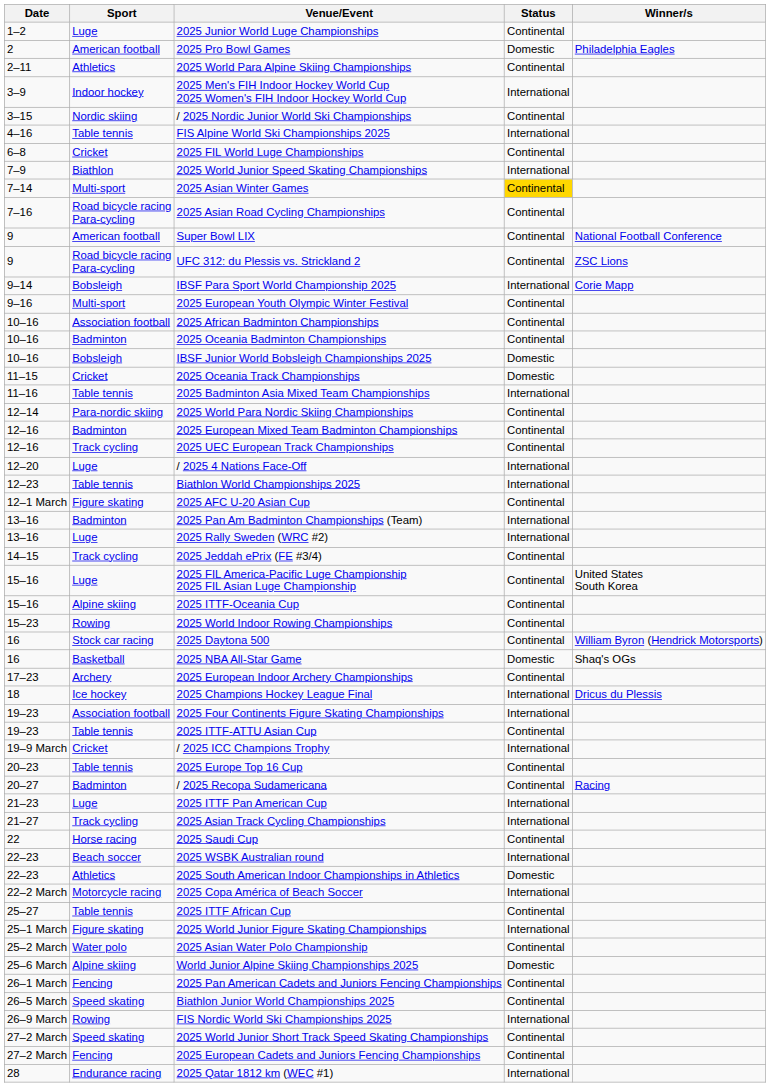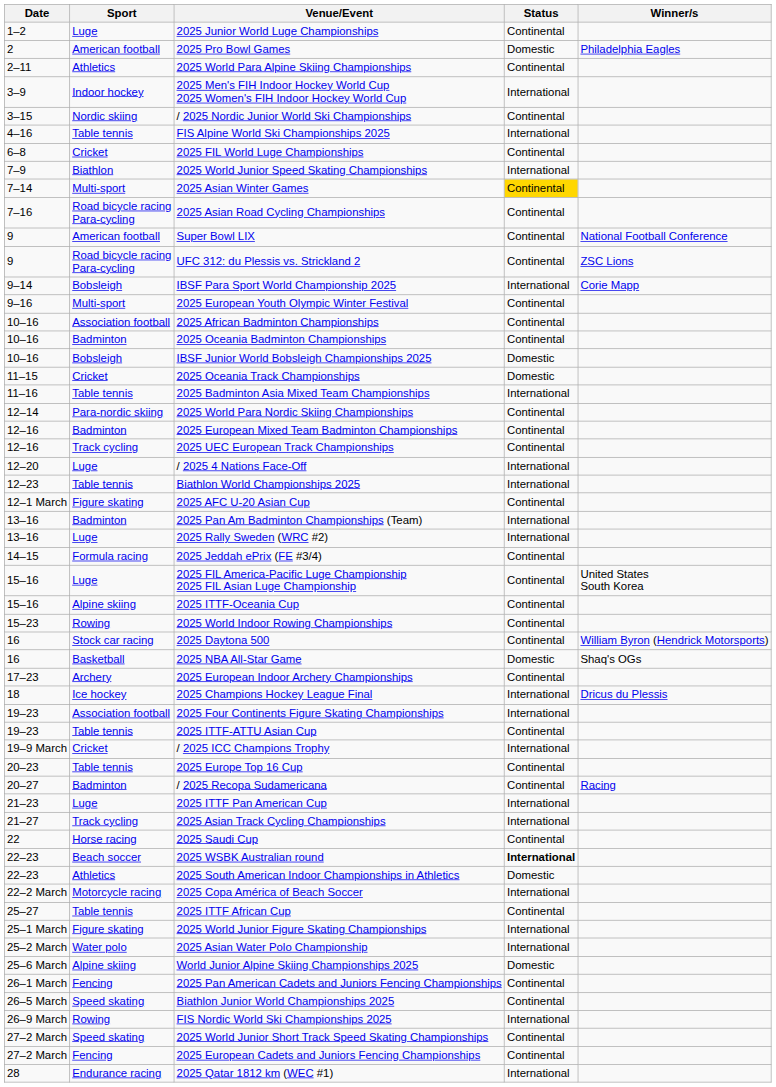 <table class="wikitable source">
 <tr>
 <th>Date</th>
 <th>Sport</th>
 <th>Venue/Event</th>
 <th>Status</th>
 <th>Winner/s</th>
 </tr>
 <tr>
 <td>1–2</td>
 <td><a href='#'>Luge</a></td>
 <td> <a href='#'>2025 Junior World Luge Championships</a></td>
 <td>Continental</td>
 <td></td>
 </tr>
 <tr>
 <td>2</td>
 <td><a href='#'>American football</a></td>
 <td> <a href='#'>2025 Pro Bowl Games</a></td>
 <td>Domestic</td>
 <td> <a href='#'>Philadelphia Eagles</a></td>
 </tr>
 <tr>
 <td>2–11</td>
 <td><a href='#'>Athletics</a></td>
 <td> <a href='#'>2025 World Para Alpine Skiing Championships</a></td>
 <td>Continental</td>
 <td></td>
 </tr>
 <tr>
 <td>3–9</td>
 <td><a href='#'>Indoor hockey</a></td>
 <td> <a href='#'>2025 Men's FIH Indoor Hockey World Cup</a><br> <a href='#'>2025 Women's FIH Indoor Hockey World Cup</a></td>
 <td>International</td>
 <td></td>
 </tr>
 <tr>
 <td>3–15</td>
 <td><a href='#'>Nordic skiing</a></td>
 <td>/ <a href='#'>2025 Nordic Junior World Ski Championships</a></td>
 <td>Continental</td>
 <td></td>
 </tr>
 <tr>
 <td>4–16</td>
 <td><a href='#'>Table tennis</a></td>
 <td> <a href='#'>FIS Alpine World Ski Championships 2025</a></td>
 <td>International</td>
 <td></td>
 </tr>
 <tr>
 <td>6–8</td>
 <td><a href='#'>Cricket</a></td>
 <td> <a href='#'>2025 FIL World Luge Championships</a></td>
 <td>Continental</td>
 <td></td>
 </tr>
 <tr>
 <td>7–9</td>
 <td><a href='#'>Biathlon</a></td>
 <td> <a href='#'>2025 World Junior Speed Skating Championships</a></td>
 <td>International</td>
 <td></td>
 </tr>
 <tr>
 <td>7–14</td>
 <td><a href='#'>Multi-sport</a></td>
 <td> <a href='#'>2025 Asian Winter Games</a></td>
 <td style="background: gold;">Continental</td>
 <td></td>
 </tr>
 <tr>
 <td>7–16</td>
 <td><a href='#'>Road bicycle racing</a><br><a href='#'>Para-cycling</a></td>
 <td> <a href='#'>2025 Asian Road Cycling Championships</a></td>
 <td>Continental</td>
 <td></td>
 </tr>
 <tr>
 <td>9</td>
 <td><a href='#'>American football</a></td>
 <td> <a href='#'>Super Bowl LIX</a></td>
 <td>Continental</td>
 <td><a href='#'>National Football Conference</a></td>
 </tr>
 <tr>
 <td>9</td>
 <td><a href='#'>Road bicycle racing</a><br><a href='#'>Para-cycling</a></td>
 <td> <a href='#'>UFC 312: du Plessis vs. Strickland 2</a></td>
 <td>Continental</td>
 <td> <a href='#'>ZSC Lions</a></td>
 </tr>
 <tr>
 <td>9–14</td>
 <td><a href='#'>Bobsleigh</a></td>
 <td> <a href='#'>IBSF Para Sport World Championship 2025</a></td>
 <td>International</td>
 <td> <a href='#'>Corie Mapp</a></td>
 </tr>
 <tr>
 <td>9–16</td>
 <td><a href='#'>Multi-sport</a></td>
 <td> <a href='#'>2025 European Youth Olympic Winter Festival</a></td>
 <td>Continental</td>
 <td></td>
 </tr>
 <tr>
 <td>10–16</td>
 <td><a href='#'>Association football</a></td>
 <td> <a href='#'>2025 African Badminton Championships</a></td>
 <td>Continental</td>
 <td></td>
 </tr>
 <tr>
 <td>10–16</td>
 <td><a href='#'>Badminton</a></td>
 <td> <a href='#'>2025 Oceania Badminton Championships</a></td>
 <td>Continental</td>
 <td></td>
 </tr>
 <tr>
 <td>10–16</td>
 <td><a href='#'>Bobsleigh</a></td>
 <td> <a href='#'>IBSF Junior World Bobsleigh Championships 2025</a></td>
 <td>Domestic</td>
 <td></td>
 </tr>
 <tr>
 <td>11–15</td>
 <td><a href='#'>Cricket</a></td>
 <td> <a href='#'>2025 Oceania Track Championships</a></td>
 <td>Domestic</td>
 <td></td>
 </tr>
 <tr>
 <td>11–16</td>
 <td><a href='#'>Table tennis</a></td>
 <td> <a href='#'>2025 Badminton Asia Mixed Team Championships</a></td>
 <td>International</td>
 <td></td>
 </tr>
 <tr>
 <td>12–14</td>
 <td><a href='#'>Para-nordic skiing</a></td>
 <td> <a href='#'>2025 World Para Nordic Skiing Championships</a></td>
 <td>Continental</td>
 <td></td>
 </tr>
 <tr>
 <td>12–16</td>
 <td><a href='#'>Badminton</a></td>
 <td> <a href='#'>2025 European Mixed Team Badminton Championships</a></td>
 <td>Continental</td>
 <td></td>
 </tr>
 <tr>
 <td>12–16</td>
 <td><a href='#'>Track cycling</a></td>
 <td> <a href='#'>2025 UEC European Track Championships</a></td>
 <td>Continental</td>
 <td></td>
 </tr>
 <tr>
 <td>12–20</td>
 <td><a href='#'>Luge</a></td>
 <td>/ <a href='#'>2025 4 Nations Face-Off</a></td>
 <td>International</td>
 <td></td>
 </tr>
 <tr>
 <td>12–23</td>
 <td><a href='#'>Table tennis</a></td>
 <td> <a href='#'>Biathlon World Championships 2025</a></td>
 <td>International</td>
 <td></td>
 </tr>
 <tr>
 <td>12–1 March</td>
 <td><a href='#'>Figure skating</a></td>
 <td> <a href='#'>2025 AFC U-20 Asian Cup</a></td>
 <td>Continental</td>
 <td></td>
 </tr>
 <tr>
 <td>13–16</td>
 <td><a href='#'>Badminton</a></td>
 <td> <a href='#'>2025 Pan Am Badminton Championships</a> (Team)</td>
 <td>International</td>
 <td></td>
 </tr>
 <tr>
 <td>13–16</td>
 <td><a href='#'>Luge</a></td>
 <td> <a href='#'>2025 Rally Sweden</a> (<a href='#'>WRC</a> #2)</td>
 <td>International</td>
 <td></td>
 </tr>
 <tr>
 <td>14–15</td>
-<td><a href='#'>Track cycling</a></td>
+<td><a href='#'>Formula racing</a></td>
 <td> <a href='#'>2025 Jeddah ePrix</a> (<a href='#'>FE</a> #3/4)</td>
 <td>Continental</td>
 <td></td>
 </tr>
 <tr>
 <td>15–16</td>
 <td><a href='#'>Luge</a></td>
 <td> <a href='#'>2025 FIL America-Pacific Luge Championship</a><br> <a href='#'>2025 FIL Asian Luge Championship</a></td>
 <td>Continental</td>
 <td> United States<br> South Korea</td>
 </tr>
 <tr>
 <td>15–16</td>
 <td><a href='#'>Alpine skiing</a></td>
 <td> <a href='#'>2025 ITTF-Oceania Cup</a></td>
 <td>Continental</td>
 <td></td>
 </tr>
 <tr>
 <td>15–23</td>
 <td><a href='#'>Rowing</a></td>
 <td><a href='#'>2025 World Indoor Rowing Championships</a></td>
 <td>Continental</td>
 <td></td>
 </tr>
 <tr>
 <td>16</td>
 <td><a href='#'>Stock car racing</a></td>
 <td> <a href='#'>2025 Daytona 500</a></td>
 <td>Continental</td>
 <td><a href='#'>William Byron</a> (<a href='#'>Hendrick Motorsports</a>)</td>
 </tr>
 <tr>
 <td>16</td>
 <td><a href='#'>Basketball</a></td>
 <td> <a href='#'>2025 NBA All-Star Game</a></td>
 <td>Domestic</td>
 <td>Shaq's OGs</td>
 </tr>
 <tr>
 <td>17–23</td>
 <td><a href='#'>Archery</a></td>
 <td> <a href='#'>2025 European Indoor Archery Championships</a></td>
 <td>Continental</td>
 <td></td>
 </tr>
 <tr>
 <td>18</td>
 <td><a href='#'>Ice hockey</a></td>
 <td> <a href='#'>2025 Champions Hockey League Final</a></td>
 <td>International</td>
 <td> <a href='#'>Dricus du Plessis</a></td>
 </tr>
 <tr>
 <td>19–23</td>
 <td><a href='#'>Association football</a></td>
 <td> <a href='#'>2025 Four Continents Figure Skating Championships</a></td>
 <td>International</td>
 <td></td>
 </tr>
 <tr>
 <td>19–23</td>
 <td><a href='#'>Table tennis</a></td>
 <td> <a href='#'>2025 ITTF-ATTU Asian Cup</a></td>
 <td>Continental</td>
 <td></td>
 </tr>
 <tr>
 <td>19–9 March</td>
 <td><a href='#'>Cricket</a></td>
 <td>/ <a href='#'>2025 ICC Champions Trophy</a></td>
 <td>International</td>
 <td></td>
 </tr>
 <tr>
 <td>20–23</td>
 <td><a href='#'>Table tennis</a></td>
 <td> <a href='#'>2025 Europe Top 16 Cup</a></td>
 <td>Continental</td>
 <td></td>
 </tr>
 <tr>
 <td>20–27</td>
 <td><a href='#'>Badminton</a></td>
 <td>/ <a href='#'>2025 Recopa Sudamericana</a></td>
 <td>Continental</td>
 <td> <a href='#'>Racing</a></td>
 </tr>
 <tr>
 <td>21–23</td>
 <td><a href='#'>Luge</a></td>
 <td> <a href='#'>2025 ITTF Pan American Cup</a></td>
 <td>International</td>
 <td></td>
 </tr>
 <tr>
 <td>21–27</td>
 <td><a href='#'>Track cycling</a></td>
 <td> <a href='#'>2025 Asian Track Cycling Championships</a></td>
 <td>International</td>
 <td></td>
 </tr>
 <tr>
 <td>22</td>
 <td><a href='#'>Horse racing</a></td>
 <td> <a href='#'>2025 Saudi Cup</a></td>
 <td>Continental</td>
 <td></td>
 </tr>
 <tr>
 <td>22–23</td>
 <td><a href='#'>Beach soccer</a></td>
 <td> <a href='#'>2025 WSBK Australian round</a></td>
-<td>International</td>
+<td><strong>International</strong></td>
 <td></td>
 </tr>
 <tr>
 <td>22–23</td>
 <td><a href='#'>Athletics</a></td>
 <td> <a href='#'>2025 South American Indoor Championships in Athletics</a></td>
 <td>Domestic</td>
 <td></td>
 </tr>
 <tr>
 <td>22–2 March</td>
 <td><a href='#'>Motorcycle racing</a></td>
 <td> <a href='#'>2025 Copa América of Beach Soccer</a></td>
 <td>International</td>
 <td></td>
 </tr>
 <tr>
 <td>25–27</td>
 <td><a href='#'>Table tennis</a></td>
 <td> <a href='#'>2025 ITTF African Cup</a></td>
 <td>Continental</td>
 <td></td>
 </tr>
 <tr>
 <td>25–1 March</td>
 <td><a href='#'>Figure skating</a></td>
 <td> <a href='#'>2025 World Junior Figure Skating Championships</a></td>
 <td>International</td>
 <td></td>
 </tr>
 <tr>
 <td>25–2 March</td>
 <td><a href='#'>Water polo</a></td>
 <td> <a href='#'>2025 Asian Water Polo Championship</a></td>
-<td>Continental</td>
+<td>International</td>
 <td></td>
 </tr>
 <tr>
 <td>25–6 March</td>
 <td><a href='#'>Alpine skiing</a></td>
 <td> <a href='#'>World Junior Alpine Skiing Championships 2025</a></td>
 <td>Domestic</td>
 <td></td>
 </tr>
 <tr>
 <td>26–1 March</td>
 <td><a href='#'>Fencing</a></td>
 <td> <a href='#'>2025 Pan American Cadets and Juniors Fencing Championships</a></td>
 <td>Continental</td>
 <td></td>
 </tr>
 <tr>
 <td>26–5 March</td>
 <td><a href='#'>Speed skating</a></td>
 <td> <a href='#'>Biathlon Junior World Championships 2025</a></td>
 <td>Continental</td>
 <td></td>
 </tr>
 <tr>
 <td>26–9 March</td>
 <td><a href='#'>Rowing</a></td>
 <td> <a href='#'>FIS Nordic World Ski Championships 2025</a></td>
 <td>International</td>
 <td></td>
 </tr>
 <tr>
 <td>27–2 March</td>
 <td><a href='#'>Speed skating</a></td>
 <td> <a href='#'>2025 World Junior Short Track Speed Skating Championships</a></td>
 <td>Continental</td>
 <td></td>
 </tr>
 <tr>
 <td>27–2 March</td>
 <td><a href='#'>Fencing</a></td>
 <td> <a href='#'>2025 European Cadets and Juniors Fencing Championships</a></td>
 <td>Continental</td>
 <td></td>
 </tr>
 <tr>
 <td>28</td>
 <td><a href='#'>Endurance racing</a></td>
 <td> <a href='#'>2025 Qatar 1812 km</a> (<a href='#'>WEC</a> #1)</td>
 <td>International</td>
 <td></td>
 </tr>
 </table>
